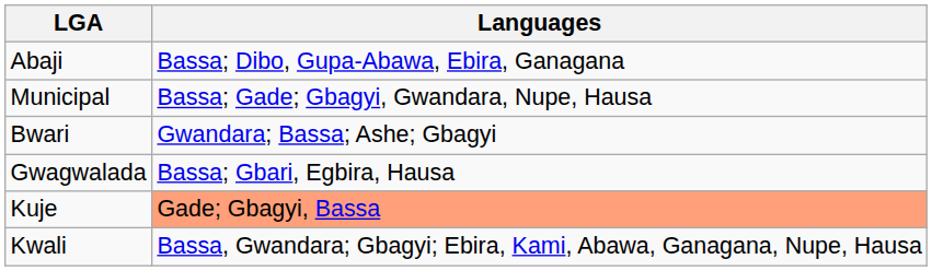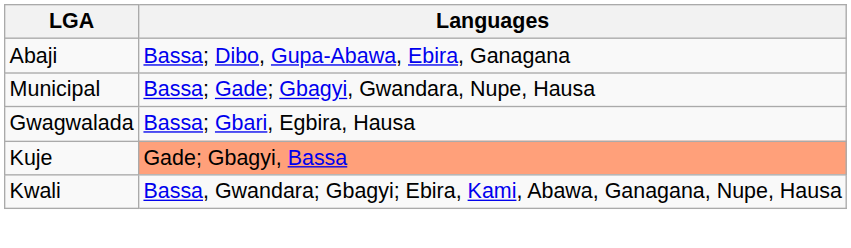 <table class="wikitable">
 <tr>
 <th>LGA</th>
 <th>Languages</th>
 </tr>
 <tr>
 <td>Abaji</td>
 <td><a href='#'>Bassa</a>; <a href='#'>Dibo</a>, <a href='#'>Gupa-Abawa</a>, <a href='#'>Ebira</a>, Ganagana</td>
 </tr>
 <tr>
 <td>Municipal</td>
 <td><a href='#'>Bassa</a>;  <a href='#'>Gade</a>; <a href='#'>Gbagyi</a>, Gwandara,  Nupe, Hausa</td>
 </tr>
 <tr>
-<td>Bwari</td>
-<td><a href='#'>Gwandara</a>; <a href='#'>Bassa</a>;  Ashe; Gbagyi</td>
-</tr>
-<tr>
 <td>Gwagwalada</td>
 <td><a href='#'>Bassa</a>; <a href='#'>Gbari</a>, Egbira, Hausa</td>
 </tr>
 <tr>
 <td>Kuje</td>
 <td style="background: lightsalmon;">Gade; Gbagyi, <a href='#'>Bassa</a></td>
 </tr>
 <tr>
 <td>Kwali</td>
 <td><a href='#'>Bassa</a>, Gwandara; Gbagyi; Ebira, <a href='#'>Kami</a>, Abawa, Ganagana, Nupe, Hausa</td>
 </tr>
 </table>
